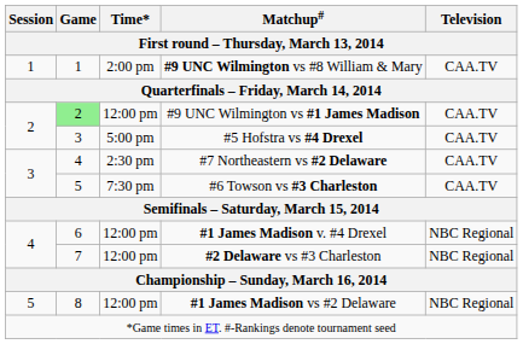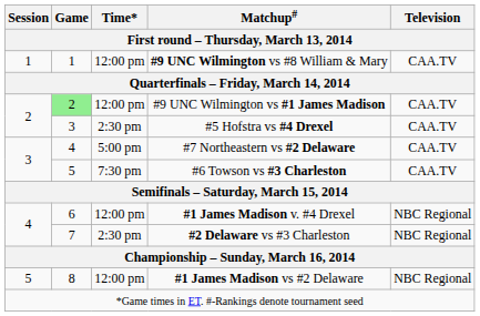 <table class="wikitable" style="font-size: 95%;text-align:center">
 <tr>
 <th>Session</th>
 <th>Game</th>
 <th>Time*</th>
 <th>Matchup<sup>#</sup></th>
 <th>Television</th>
 </tr>
 <tr>
 <th colspan=5>First round – Thursday, March 13, 2014</th>
 </tr>
 <tr>
 <td rowspan=1>1</td>
 <td>1</td>
-<td>2:00 pm</td>
+<td>12:00 pm</td>
 <td><strong>#9 UNC Wilmington</strong> vs #8 William & Mary</td>
 <td>CAA.TV</td>
 </tr>
 <tr>
 <th colspan=5>Quarterfinals – Friday, March 14, 2014</th>
 </tr>
 <tr>
 <td rowspan=2>2</td>
 <td style="background: lightgreen;">2</td>
 <td>12:00 pm</td>
 <td>#9 UNC Wilmington vs <strong>#1 James Madison</strong></td>
 <td>CAA.TV</td>
 </tr>
 <tr>
 <td>3</td>
-<td>5:00 pm</td>
+<td>2:30 pm</td>
 <td>#5 Hofstra vs <strong>#4 Drexel</strong></td>
 <td>CAA.TV</td>
 </tr>
 <tr>
 <td rowspan=2>3</td>
 <td>4</td>
-<td>2:30 pm</td>
+<td>5:00 pm</td>
 <td>#7 Northeastern vs <strong>#2 Delaware</strong></td>
 <td>CAA.TV</td>
 </tr>
 <tr>
 <td>5</td>
 <td>7:30 pm</td>
 <td>#6 Towson vs <strong>#3 Charleston</strong></td>
 <td>CAA.TV</td>
 </tr>
 <tr>
 <th colspan=5>Semifinals – Saturday, March 15, 2014</th>
 </tr>
 <tr>
 <td rowspan=2>4</td>
 <td>6</td>
 <td>12:00 pm</td>
 <td><strong>#1 James Madison</strong> v. #4 Drexel</td>
 <td>NBC Regional</td>
 </tr>
 <tr>
 <td>7</td>
-<td>12:00 pm</td>
+<td>2:30 pm</td>
 <td><strong>#2 Delaware</strong> vs #3 Charleston</td>
 <td>NBC Regional</td>
 </tr>
 <tr>
 <th colspan=5>Championship – Sunday, March 16, 2014</th>
 </tr>
 <tr>
 <td>5</td>
 <td>8</td>
 <td>12:00 pm</td>
 <td><strong>#1 James Madison</strong> vs #2 Delaware</td>
 <td>NBC Regional</td>
 </tr>
 <tr>
 <td colspan=5><small>*Game times in <a href='#'>ET</a>. #-Rankings denote tournament seed</small></td>
 </tr>
 </table>
